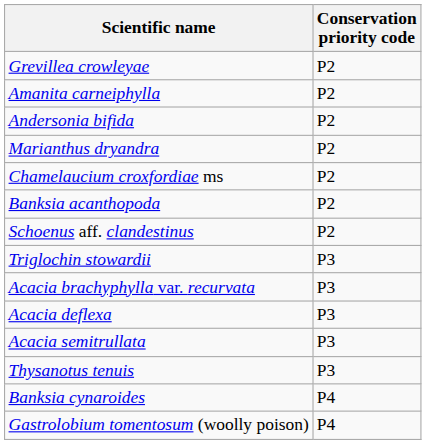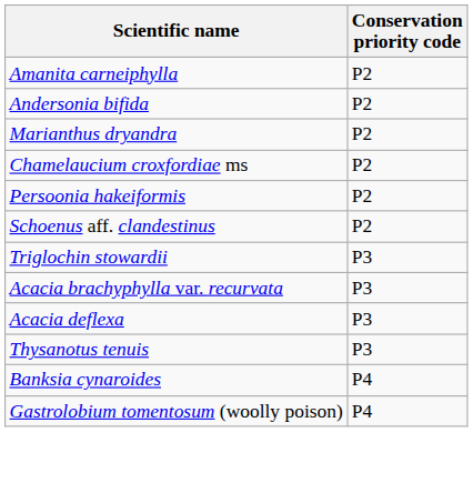 <table class=wikitable>
 <tr>
 <th>Scientific name</th>
 <th>Conservation<br>priority code</th>
-</tr>
-<tr>
-<td><em><a href='#'>Grevillea crowleyae</a></em></td>
-<td>P2</td>
 </tr>
 <tr>
 <td><em><a href='#'>Amanita carneiphylla</a></em></td>
 <td>P2</td>
 </tr>
 <tr>
 <td><em><a href='#'>Andersonia bifida</a></em></td>
 <td>P2</td>
 </tr>
 <tr>
 <td><em><a href='#'>Marianthus dryandra</a></em></td>
 <td>P2</td>
 </tr>
 <tr>
 <td><em><a href='#'>Chamelaucium croxfordiae</a></em> ms</td>
 <td>P2</td>
 </tr>
 <tr>
-<td><em><a href='#'>Banksia acanthopoda</a></em></td>
+<td><em><a href='#'>Persoonia hakeiformis</a></em></td>
 <td>P2</td>
 </tr>
 <tr>
 <td><em><a href='#'>Schoenus</a></em> aff. <em><a href='#'>clandestinus</a></em></td>
 <td>P2</td>
 </tr>
 <tr>
 <td><em><a href='#'>Triglochin stowardii</a></em></td>
 <td>P3</td>
 </tr>
 <tr>
 <td><a href='#'><em>Acacia brachyphylla</em> var. <em>recurvata</em></a></td>
 <td>P3</td>
 </tr>
 <tr>
 <td><em><a href='#'>Acacia deflexa</a></em></td>
 <td>P3</td>
 </tr>
 <tr>
-<td><em><a href='#'>Acacia semitrullata</a></em></td>
-<td>P3</td>
-</tr>
-<tr>
 <td><em><a href='#'>Thysanotus tenuis</a></em></td>
 <td>P3</td>
 </tr>
 <tr>
 <td><em><a href='#'>Banksia cynaroides</a></em></td>
 <td>P4</td>
 </tr>
 <tr>
 <td><em><a href='#'>Gastrolobium tomentosum</a></em> (woolly poison)</td>
 <td>P4</td>
 </tr>
 </table>
